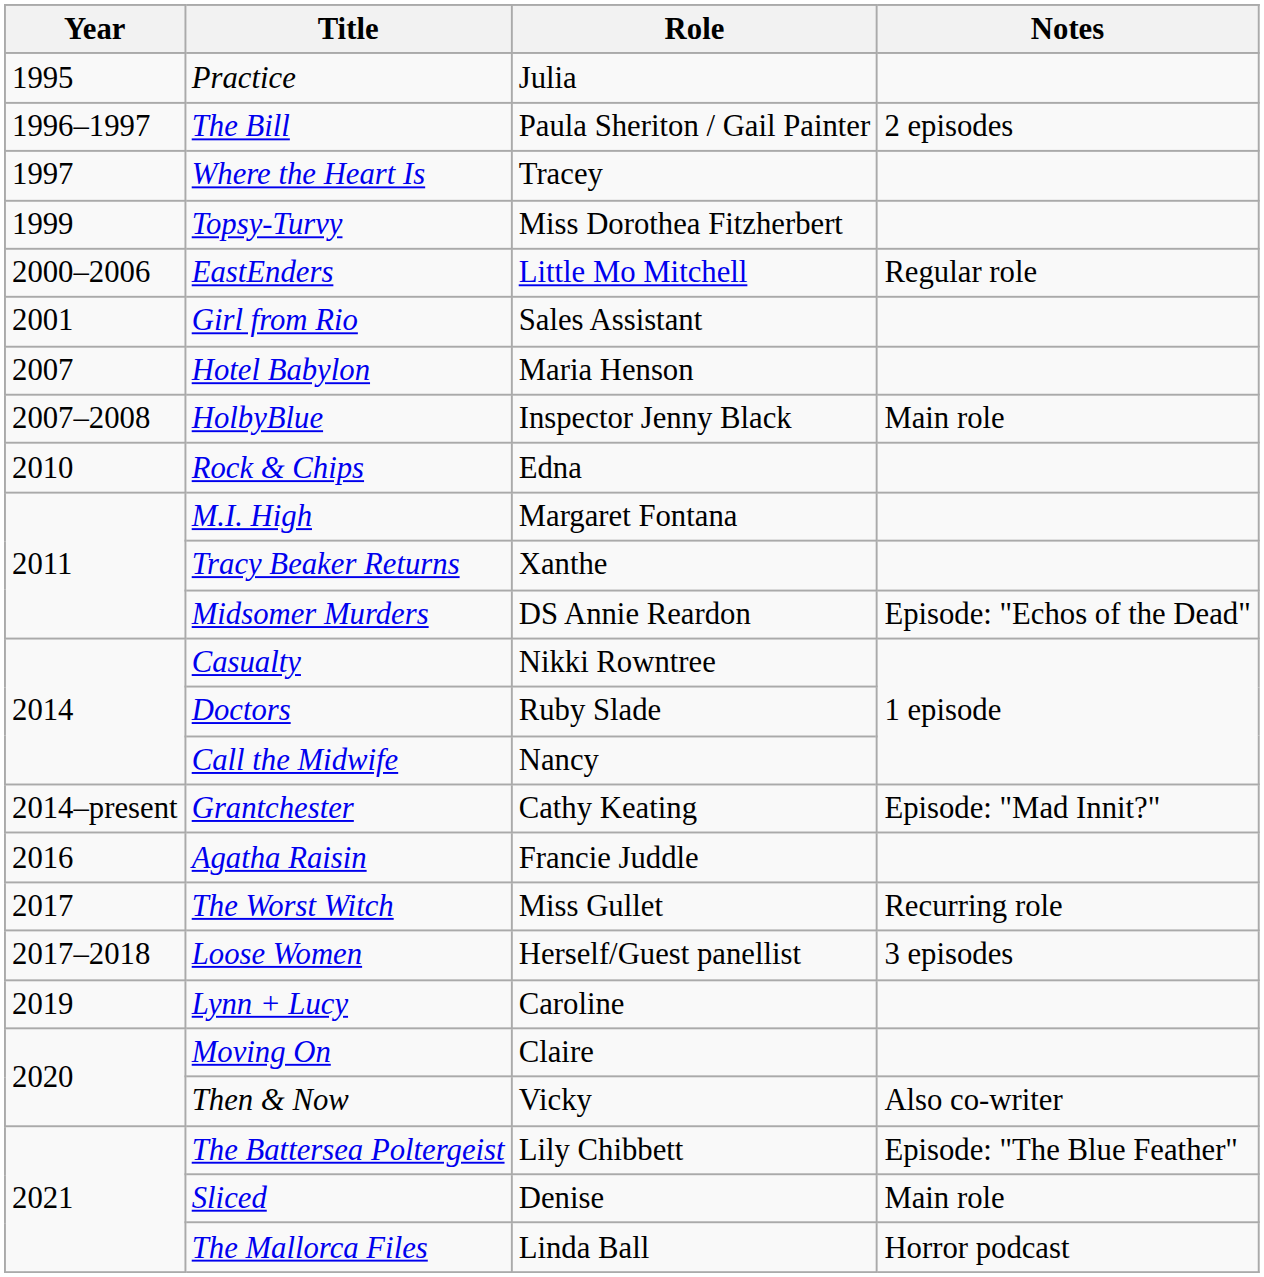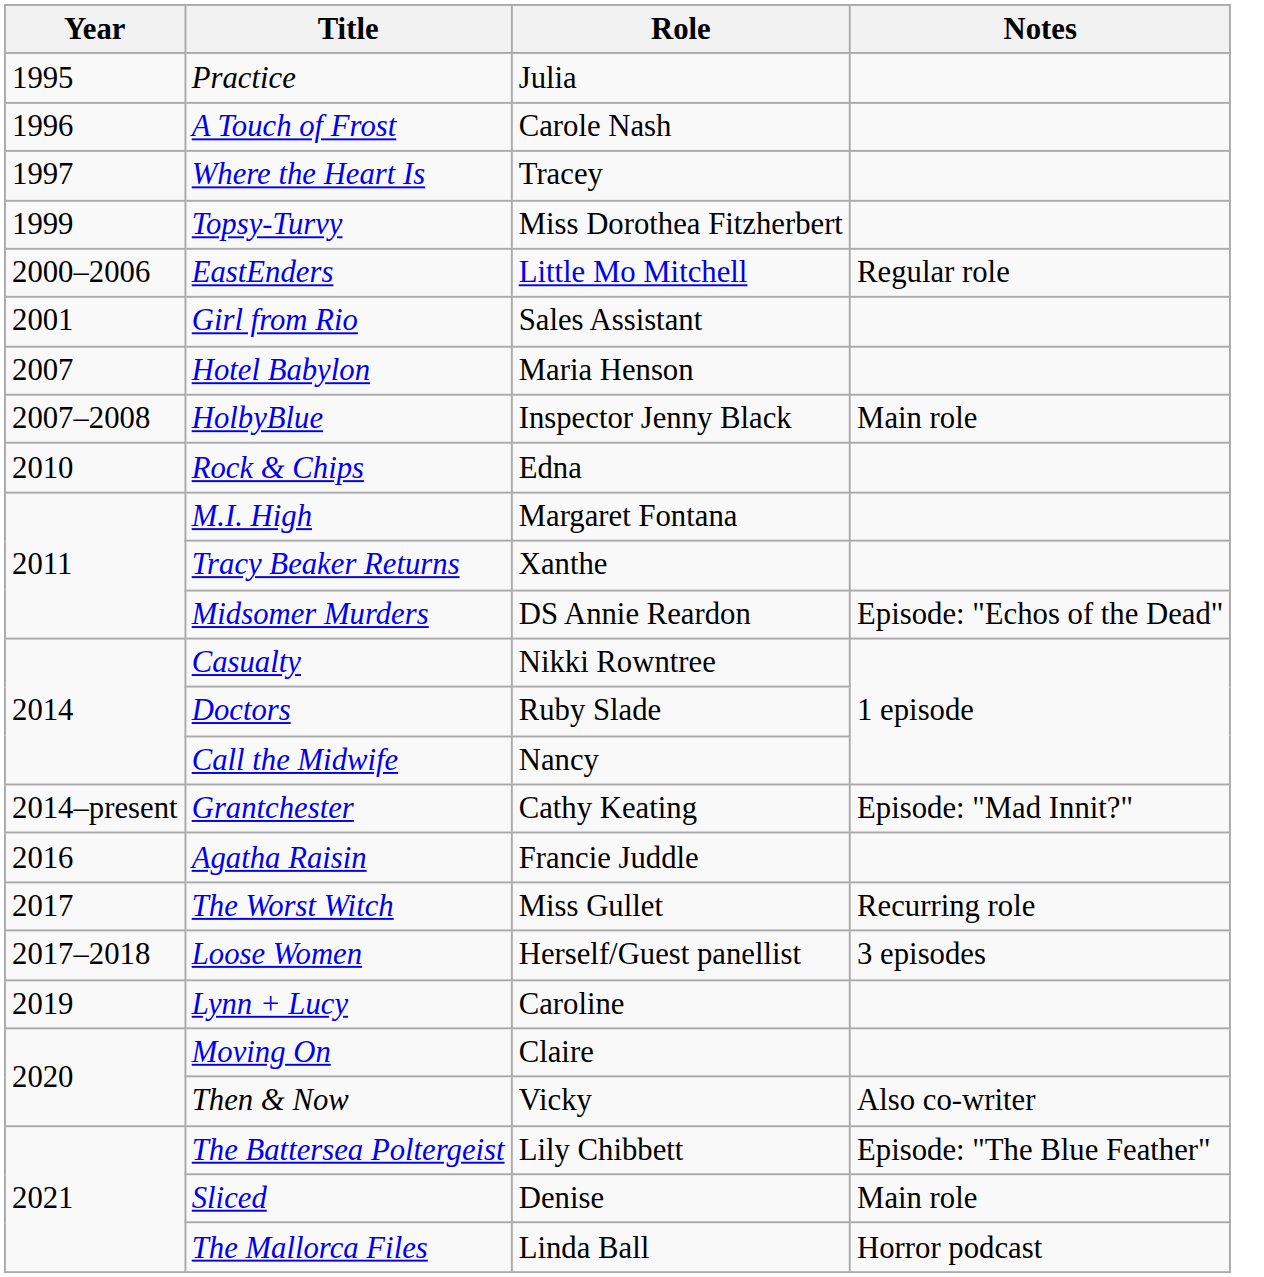 <table class="wikitable plainrowheaders sortable">
 <tr>
 <th scope="col">Year</th>
 <th scope="col">Title</th>
 <th scope="col">Role</th>
 <th class="unsortable">Notes</th>
 </tr>
 <tr>
 <td>1995</td>
 <td><em>Practice</em></td>
 <td>Julia</td>
 <td></td>
 </tr>
 <tr>
-<td>1996–1997</td>
-<td><em><a href='#'>The Bill</a></em></td>
-<td>Paula Sheriton / Gail Painter</td>
-<td>2 episodes</td>
+<td>1996</td>
+<td><em><a href='#'>A Touch of Frost</a></em></td>
+<td>Carole Nash</td>
+<td></td>
 </tr>
 <tr>
 <td>1997</td>
 <td><em><a href='#'>Where the Heart Is</a></em></td>
 <td>Tracey</td>
 <td></td>
 </tr>
 <tr>
 <td>1999</td>
 <td><em><a href='#'>Topsy-Turvy</a></em></td>
 <td>Miss Dorothea Fitzherbert</td>
 <td></td>
 </tr>
 <tr>
 <td>2000–2006</td>
 <td><em><a href='#'>EastEnders</a></em></td>
 <td><a href='#'>Little Mo Mitchell</a></td>
 <td>Regular role</td>
 </tr>
 <tr>
 <td>2001</td>
 <td><em><a href='#'>Girl from Rio</a></em></td>
 <td>Sales Assistant</td>
 <td></td>
 </tr>
 <tr>
 <td>2007</td>
 <td><em><a href='#'>Hotel Babylon</a></em></td>
 <td>Maria Henson</td>
 <td></td>
 </tr>
 <tr>
 <td>2007–2008</td>
 <td><em><a href='#'>HolbyBlue</a></em></td>
 <td>Inspector Jenny Black</td>
 <td>Main role</td>
 </tr>
 <tr>
 <td>2010</td>
 <td><em><a href='#'>Rock & Chips</a></em></td>
 <td>Edna</td>
 <td></td>
 </tr>
 <tr>
 <td rowspan="3">2011</td>
 <td><em><a href='#'>M.I. High</a></em></td>
 <td>Margaret Fontana</td>
 <td></td>
 </tr>
 <tr>
 <td><em><a href='#'>Tracy Beaker Returns</a></em></td>
 <td>Xanthe</td>
 <td></td>
 </tr>
 <tr>
 <td><em><a href='#'>Midsomer Murders</a></em></td>
 <td>DS Annie Reardon</td>
 <td>Episode: "Echos of the Dead"</td>
 </tr>
 <tr>
 <td rowspan="3">2014</td>
 <td><em><a href='#'>Casualty</a></em></td>
 <td>Nikki Rowntree</td>
 <td rowspan="3">1 episode</td>
 </tr>
 <tr>
 <td><em><a href='#'>Doctors</a></em></td>
 <td>Ruby Slade</td>
 </tr>
 <tr>
 <td><em><a href='#'>Call the Midwife</a></em></td>
 <td>Nancy</td>
 </tr>
 <tr>
 <td>2014–present</td>
 <td><em><a href='#'>Grantchester</a></em></td>
 <td>Cathy Keating</td>
 <td>Episode: "Mad Innit?"</td>
 </tr>
 <tr>
 <td>2016</td>
 <td><em><a href='#'>Agatha Raisin</a></em></td>
 <td>Francie Juddle</td>
 <td></td>
 </tr>
 <tr>
 <td>2017</td>
 <td><em><a href='#'>The Worst Witch</a></em></td>
 <td>Miss Gullet</td>
 <td>Recurring role</td>
 </tr>
 <tr>
 <td>2017–2018</td>
 <td><em><a href='#'>Loose Women</a></em></td>
 <td>Herself/Guest panellist</td>
 <td>3 episodes</td>
 </tr>
 <tr>
 <td>2019</td>
 <td><em><a href='#'>Lynn + Lucy</a></em></td>
 <td>Caroline</td>
 <td></td>
 </tr>
 <tr>
 <td rowspan="2">2020</td>
 <td><em><a href='#'>Moving On</a></em></td>
 <td>Claire</td>
 <td></td>
 </tr>
 <tr>
 <td><em>Then & Now</em></td>
 <td>Vicky</td>
 <td>Also co-writer</td>
 </tr>
 <tr>
 <td rowspan="3">2021</td>
 <td><em><a href='#'>The Battersea Poltergeist</a></em></td>
 <td>Lily Chibbett</td>
 <td>Episode: "The Blue Feather"</td>
 </tr>
 <tr>
 <td><em><a href='#'>Sliced</a></em></td>
 <td>Denise</td>
 <td>Main role</td>
 </tr>
 <tr>
 <td><em><a href='#'>The Mallorca Files</a></em></td>
 <td>Linda Ball</td>
 <td>Horror podcast</td>
 </tr>
 </table>
